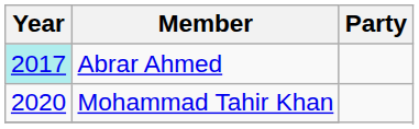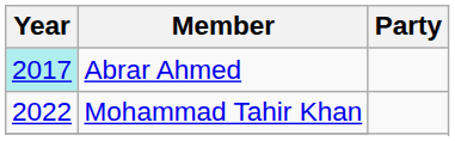 <table class="wikitable sortable">
 <tr>
 <th>Year</th>
 <th>Member</th>
 <th colspan=2>Party</th>
 </tr>
 <tr>
 <td style="background: paleturquoise;"><a href='#'>2017</a></td>
 <td><a href='#'>Abrar Ahmed</a></td>
 <td></td>
 </tr>
 <tr>
-<td><a href='#'>2020</a></td>
+<td><a href='#'>2022</a></td>
 <td><a href='#'>Mohammad Tahir Khan</a></td>
 </tr>
 <tr>
 </tr>
 </table>
